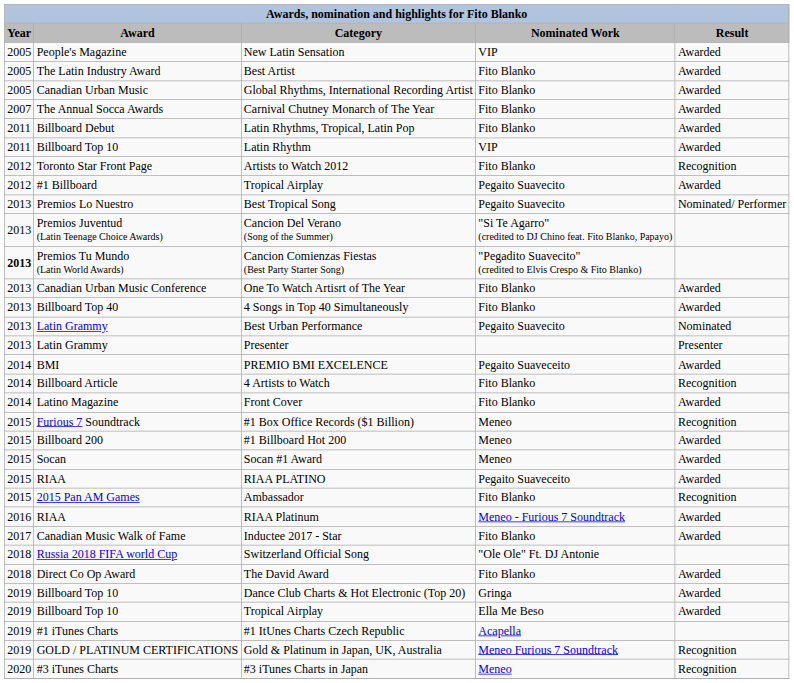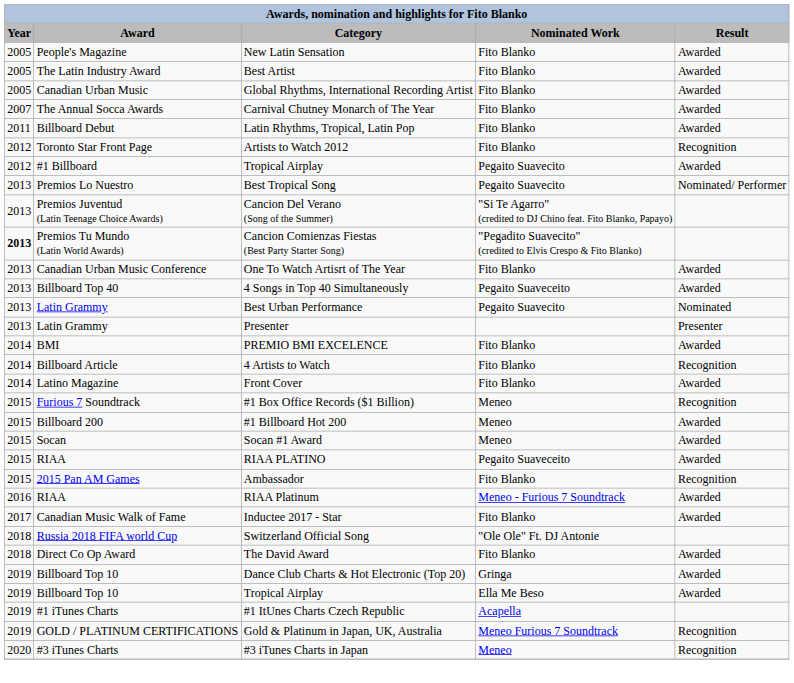 <table class="wikitable">
 <tr style="background:#ccc; text-align:center;">
 <th colspan="5" style="background: LightSteelBlue;">Awards, nomination and highlights for Fito Blanko</th>
 </tr>
 <tr style="background:#ccc; text-align:center;">
 <th style="background:#bcbcbc;">Year</th>
 <th style="background:#bcbcbc;">Award</th>
 <th style="background:#bcbcbc;">Category</th>
 <th style="background:#bcbcbc;">Nominated Work</th>
 <th style="background:#bcbcbc;">Result</th>
 </tr>
 <tr>
 <td>2005</td>
 <td>People's Magazine</td>
 <td>New Latin Sensation</td>
-<td>VIP</td>
+<td>Fito Blanko</td>
 <td>Awarded</td>
 </tr>
 <tr>
 <td>2005</td>
 <td>The Latin Industry Award</td>
 <td>Best Artist</td>
 <td>Fito Blanko</td>
 <td>Awarded</td>
 </tr>
 <tr>
 <td>2005</td>
 <td>Canadian Urban Music</td>
 <td>Global Rhythms, International Recording Artist</td>
 <td>Fito Blanko</td>
 <td>Awarded</td>
 </tr>
 <tr>
 <td>2007</td>
 <td>The Annual Socca Awards</td>
 <td>Carnival Chutney Monarch of The Year</td>
 <td>Fito Blanko</td>
 <td>Awarded</td>
 </tr>
 <tr>
 <td>2011</td>
 <td>Billboard Debut</td>
 <td>Latin Rhythms, Tropical, Latin Pop</td>
 <td>Fito Blanko</td>
-<td>Awarded</td>
-</tr>
-<tr>
-<td>2011</td>
-<td>Billboard Top 10</td>
-<td>Latin Rhythm</td>
-<td>VIP</td>
 <td>Awarded</td>
 </tr>
 <tr>
 <td>2012</td>
 <td>Toronto Star Front Page</td>
 <td>Artists to Watch 2012</td>
 <td>Fito Blanko</td>
 <td>Recognition</td>
 </tr>
 <tr>
 <td>2012</td>
 <td>#1 Billboard</td>
 <td>Tropical Airplay</td>
 <td>Pegaito Suavecito</td>
 <td>Awarded</td>
 </tr>
 <tr>
 <td>2013</td>
 <td>Premios Lo Nuestro</td>
 <td>Best Tropical Song</td>
 <td>Pegaito Suavecito</td>
 <td>Nominated/ Performer</td>
 </tr>
 <tr>
 <td>2013</td>
 <td>Premios Juventud <br><small>(Latin Teenage Choice Awards)</small></td>
 <td>Cancion Del Verano <br><small>(Song of the Summer)</small></td>
 <td>"Si Te Agarro"<br><small>(credited to DJ Chino feat. Fito Blanko, Papayo)</small></td>
 <td></td>
 </tr>
 <tr>
 <td><strong>2013</strong></td>
 <td>Premios Tu Mundo <br><small>(Latin World Awards)</small></td>
 <td>Cancion Comienzas Fiestas <br><small>(Best Party Starter Song)</small></td>
 <td>"Pegadito Suavecito"<br><small>(credited to Elvis Crespo & Fito Blanko)</small></td>
 <td></td>
 </tr>
 <tr>
 <td>2013</td>
 <td>Canadian Urban Music Conference</td>
 <td>One To Watch Artisrt of The Year</td>
 <td>Fito Blanko</td>
 <td>Awarded</td>
 </tr>
 <tr>
 <td>2013</td>
 <td>Billboard Top 40</td>
 <td>4 Songs in Top 40 Simultaneously</td>
-<td>Fito Blanko</td>
+<td>Pegaito Suaveceito</td>
 <td>Awarded</td>
 </tr>
 <tr>
 <td>2013</td>
 <td><a href='#'>Latin Grammy</a></td>
 <td>Best Urban Performance</td>
 <td>Pegaito Suavecito</td>
 <td>Nominated</td>
 </tr>
 <tr>
 <td>2013</td>
 <td>Latin Grammy</td>
 <td>Presenter</td>
 <td></td>
 <td>Presenter</td>
 </tr>
 <tr>
 <td>2014</td>
 <td>BMI</td>
 <td>PREMIO BMI EXCELENCE</td>
-<td>Pegaito Suaveceito</td>
+<td>Fito Blanko</td>
 <td>Awarded</td>
 </tr>
 <tr>
 <td>2014</td>
 <td>Billboard Article</td>
 <td>4 Artists to Watch</td>
 <td>Fito Blanko</td>
 <td>Recognition</td>
 </tr>
 <tr>
 <td>2014</td>
 <td>Latino Magazine</td>
 <td>Front Cover</td>
 <td>Fito Blanko</td>
 <td>Awarded</td>
 </tr>
 <tr>
 <td>2015</td>
 <td><a href='#'>Furious 7</a> Soundtrack</td>
 <td>#1 Box Office Records ($1 Billion)</td>
 <td>Meneo</td>
 <td>Recognition</td>
 </tr>
 <tr>
 <td>2015</td>
 <td>Billboard 200</td>
 <td>#1 Billboard Hot 200</td>
 <td>Meneo</td>
 <td>Awarded</td>
 </tr>
 <tr>
 <td>2015</td>
 <td>Socan</td>
 <td>Socan #1 Award</td>
 <td>Meneo</td>
 <td>Awarded</td>
 </tr>
 <tr>
 <td>2015</td>
 <td>RIAA</td>
 <td>RIAA PLATINO</td>
 <td>Pegaito Suaveceito</td>
 <td>Awarded</td>
 </tr>
 <tr>
 <td>2015</td>
 <td><a href='#'>2015 Pan AM Games</a></td>
 <td>Ambassador</td>
 <td>Fito Blanko</td>
 <td>Recognition</td>
 </tr>
 <tr>
 <td>2016</td>
 <td>RIAA</td>
 <td>RIAA Platinum</td>
 <td><a href='#'>Meneo - Furious 7 Soundtrack</a></td>
 <td>Awarded</td>
 </tr>
 <tr>
 <td>2017</td>
 <td>Canadian Music Walk of Fame</td>
 <td>Inductee 2017 - Star</td>
 <td>Fito Blanko</td>
 <td>Awarded</td>
 </tr>
 <tr>
 <td>2018</td>
 <td><a href='#'>Russia 2018 FIFA world Cup</a></td>
 <td>Switzerland Official Song</td>
 <td>"Ole Ole" Ft. DJ Antonie</td>
 <td></td>
 </tr>
 <tr>
 <td>2018</td>
 <td>Direct Co Op Award</td>
 <td>The David Award</td>
 <td>Fito Blanko</td>
 <td>Awarded</td>
 </tr>
 <tr>
 <td>2019</td>
 <td>Billboard Top 10</td>
 <td>Dance Club Charts & Hot Electronic (Top 20)</td>
 <td>Gringa</td>
 <td>Awarded</td>
 </tr>
 <tr>
 <td>2019</td>
 <td>Billboard Top 10</td>
 <td>Tropical Airplay</td>
 <td>Ella Me Beso</td>
 <td>Awarded</td>
 </tr>
 <tr>
 <td>2019</td>
 <td>#1 iTunes Charts</td>
 <td>#1 ItUnes Charts Czech Republic</td>
 <td><a href='#'>Acapella</a></td>
 <td></td>
 </tr>
 <tr>
 <td>2019</td>
 <td>GOLD / PLATINUM CERTIFICATIONS</td>
 <td>Gold & Platinum in Japan, UK, Australia</td>
 <td><a href='#'>Meneo Furious 7 Soundtrack</a></td>
 <td>Recognition</td>
 </tr>
 <tr>
 <td>2020</td>
 <td>#3 iTunes Charts</td>
 <td>#3 iTunes Charts in Japan</td>
 <td><a href='#'>Meneo</a></td>
 <td>Recognition</td>
 </tr>
 <tr>
 </tr>
 </table>
